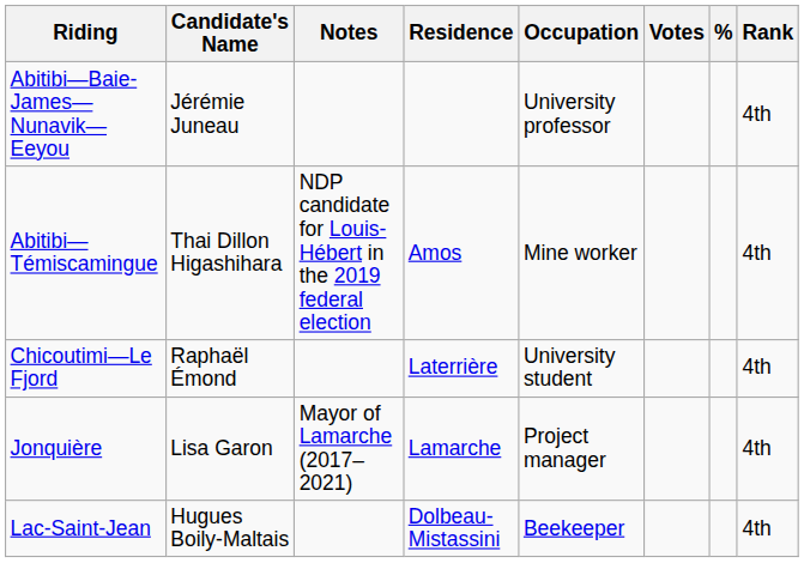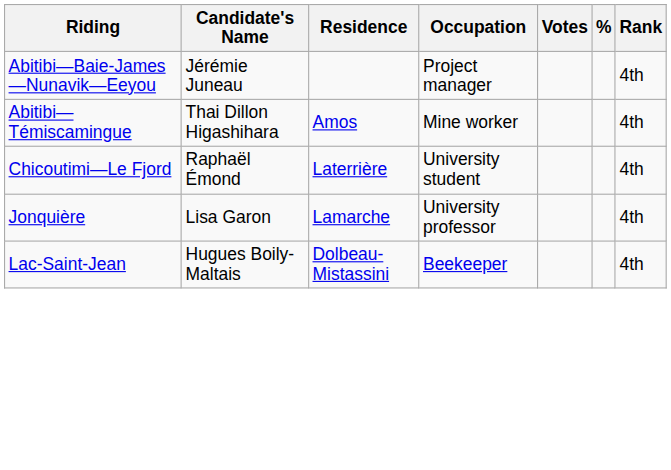 <table class="wikitable sortable">
 <tr>
 <th>Riding<br></th>
 <th>Candidate's Name</th>
-<th>Notes</th>
 <th>Residence</th>
 <th>Occupation</th>
 <th>Votes</th>
 <th>%</th>
 <th>Rank</th>
 </tr>
 <tr>
 <td><a href='#'>Abitibi—Baie-James—Nunavik—Eeyou</a></td>
 <td>Jérémie Juneau</td>
 <td></td>
-<td></td>
-<td>University professor</td>
+<td>Project manager</td>
 <td></td>
 <td></td>
 <td>4th</td>
 </tr>
 <tr>
 <td><a href='#'>Abitibi—Témiscamingue</a></td>
 <td>Thai Dillon Higashihara</td>
-<td>NDP candidate for <a href='#'>Louis-Hébert</a> in the <a href='#'>2019 federal election</a></td>
 <td><a href='#'>Amos</a></td>
 <td>Mine worker</td>
 <td></td>
 <td></td>
 <td>4th</td>
 </tr>
 <tr>
 <td><a href='#'>Chicoutimi—Le Fjord</a></td>
 <td>Raphaël Émond</td>
-<td></td>
 <td><a href='#'>Laterrière</a></td>
 <td>University student</td>
 <td></td>
 <td></td>
 <td>4th</td>
 </tr>
 <tr>
 <td><a href='#'>Jonquière</a></td>
 <td>Lisa Garon</td>
-<td>Mayor of <a href='#'>Lamarche</a> (2017–2021)</td>
 <td><a href='#'>Lamarche</a></td>
-<td>Project manager</td>
+<td>University professor</td>
 <td></td>
 <td></td>
 <td>4th</td>
 </tr>
 <tr>
 <td><a href='#'>Lac-Saint-Jean</a></td>
 <td>Hugues Boily-Maltais</td>
-<td></td>
 <td><a href='#'>Dolbeau-Mistassini</a></td>
 <td><a href='#'>Beekeeper</a></td>
 <td></td>
 <td></td>
 <td>4th</td>
 </tr>
 </table>
